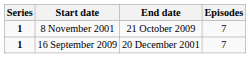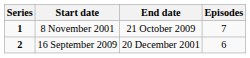 <table class="wikitable" style="text-align:center;">
 <tr>
 <th>Series</th>
 <th>Start date</th>
 <th>End date</th>
 <th>Episodes</th>
 </tr>
 <tr>
 <td><strong>1</strong></td>
 <td>8 November 2001</td>
 <td>21 October 2009</td>
 <td>7</td>
 </tr>
 <tr>
-<td><strong>1</strong></td>
+<td><strong>2</strong></td>
 <td>16 September 2009</td>
 <td>20 December 2001</td>
-<td>7</td>
+<td>6</td>
 </tr>
 </table>
